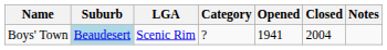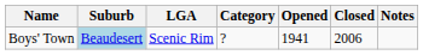 <table class="wikitable sortable">
 <tr>
 <th>Name</th>
 <th>Suburb</th>
 <th>LGA</th>
 <th>Category</th>
 <th>Opened</th>
 <th>Closed</th>
 <th>Notes</th>
 </tr>
 <tr>
 <td>Boys' Town</td>
 <td style="background: lightblue;"><a href='#'>Beaudesert</a></td>
 <td><a href='#'>Scenic Rim</a></td>
 <td>?</td>
 <td>1941</td>
-<td>2004</td>
+<td>2006</td>
 <td></td>
 </tr>
 </table>
